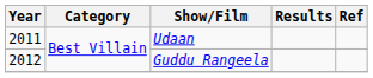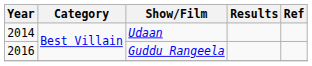 <table class="wikitable sortable">
 <tr>
 <th>Year</th>
 <th>Category</th>
 <th>Show/Film</th>
 <th>Results</th>
 <th>Ref</th>
 </tr>
 <tr>
-<td>2011</td>
+<td>2014</td>
 <td rowspan="2"><a href='#'>Best Villain</a></td>
 <td><a href='#'><em>Udaan</em></a></td>
 <td></td>
 <td></td>
 </tr>
 <tr>
-<td>2012</td>
+<td>2016</td>
 <td><em><a href='#'>Guddu Rangeela</a></em></td>
 <td></td>
 <td></td>
 </tr>
 <tr>
 </tr>
 </table>
